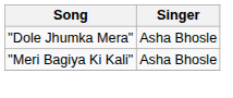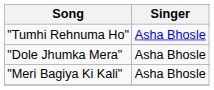 <table class="wikitable">
 <tr>
 <th>Song</th>
 <th>Singer</th>
+</tr>
+<tr>
+<td>"Tumhi Rehnuma Ho"</td>
+<td><a href='#'>Asha Bhosle</a></td>
 </tr>
 <tr>
 <td>"Dole Jhumka Mera"</td>
 <td>Asha Bhosle</td>
 </tr>
 <tr>
 <td>"Meri Bagiya Ki Kali"</td>
 <td>Asha Bhosle</td>
 </tr>
 <tr>
 </tr>
 </table>
